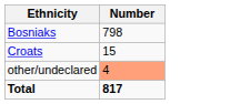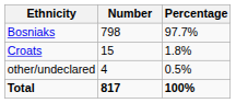 <table class="wikitable">
 <tr>
 <th width="100px">Ethnicity</th>
 <th width="80px">Number</th>
+<th width="80px">Percentage</th>
 </tr>
 <tr>
 <td><a href='#'>Bosniaks</a></td>
 <td>798</td>
+<td>97.7%</td>
 </tr>
 <tr>
 <td><a href='#'>Croats</a></td>
 <td>15</td>
+<td>1.8%</td>
 </tr>
 <tr>
 <td>other/undeclared</td>
-<td style="background: lightsalmon;">4</td>
+<td>4</td>
+<td>0.5%</td>
 </tr>
 <tr>
 <td><strong>Total</strong></td>
 <td><strong>817</strong></td>
+<td><strong>100%</strong></td>
 </tr>
 </table>
